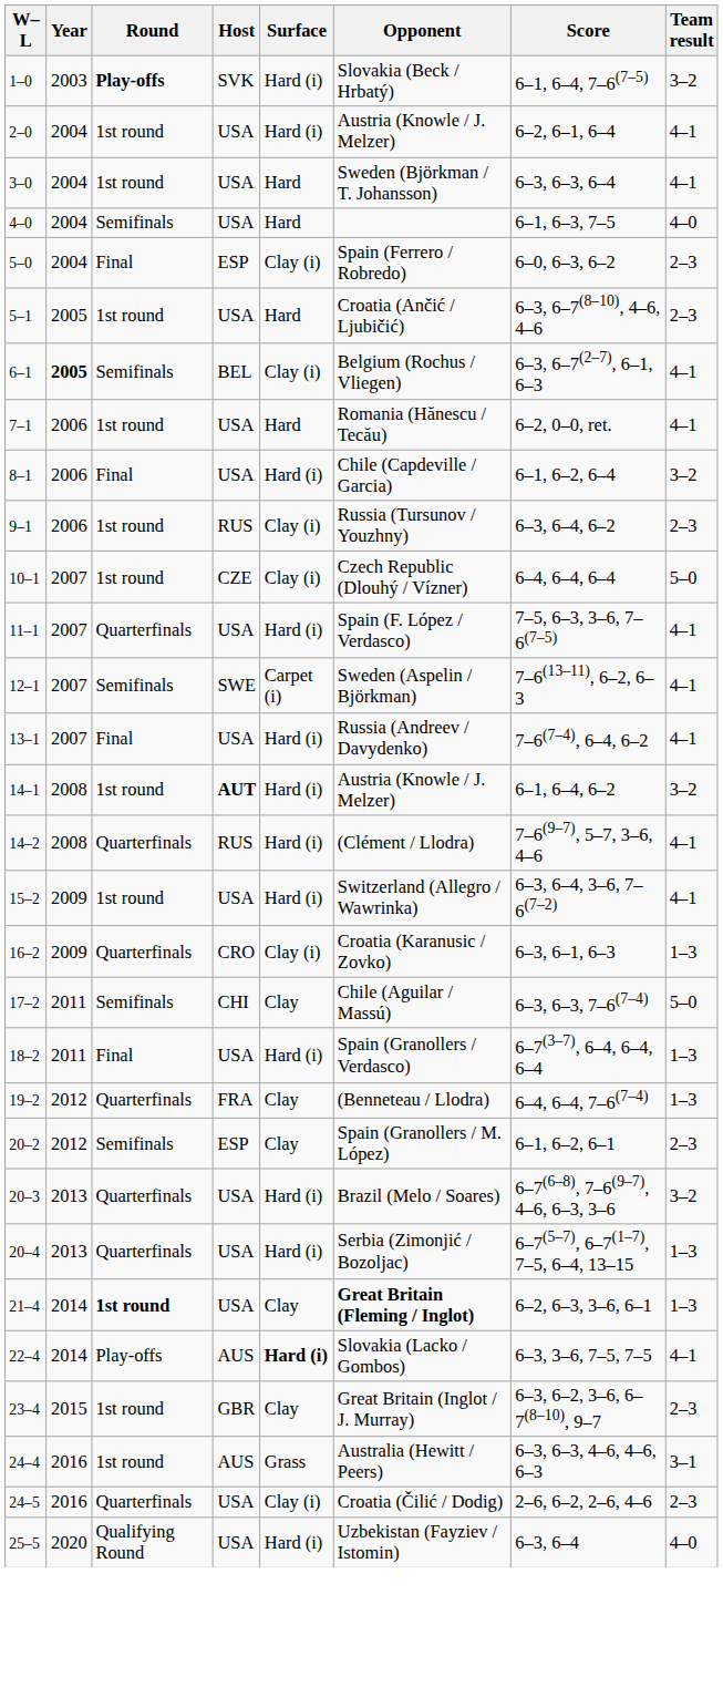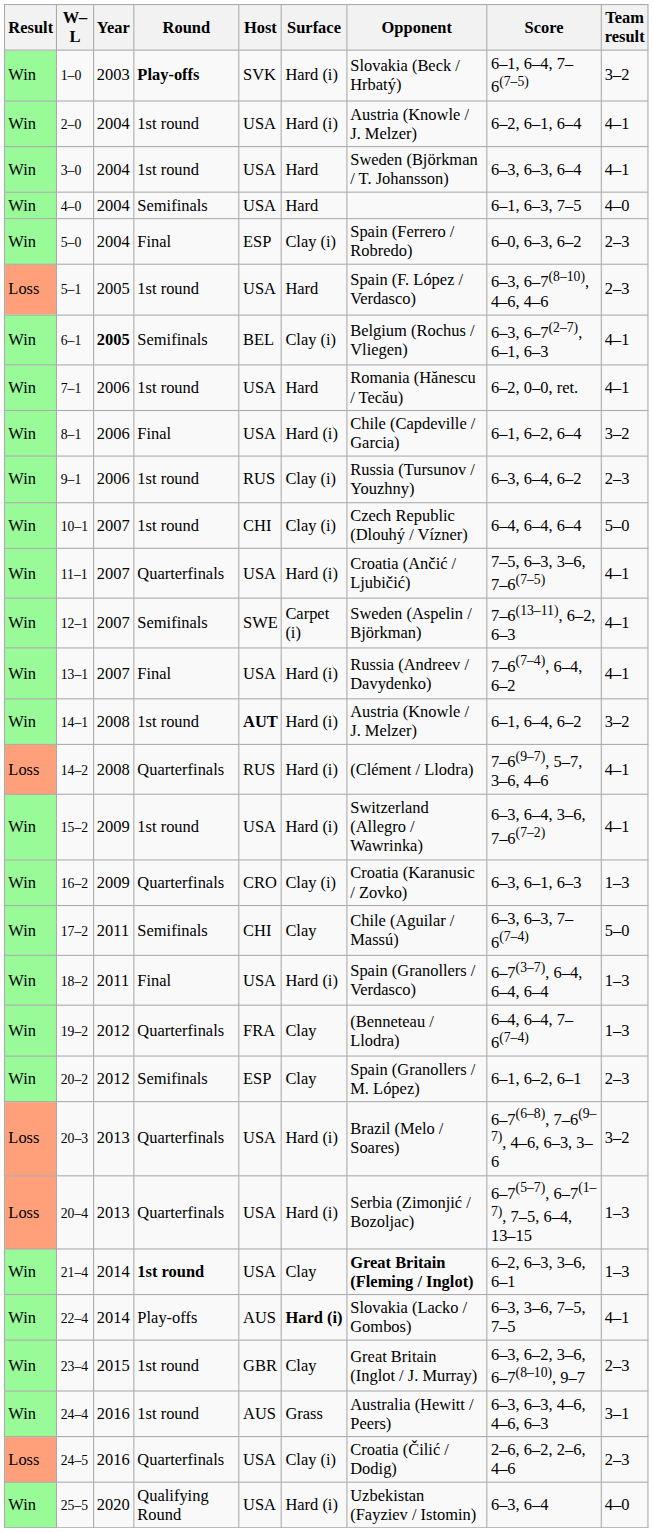 <table class="sortable wikitable" style=font-size:97%>
 <tr>
+<th>Result</th>
 <th class="unsortable">W–L</th>
 <th>Year</th>
 <th>Round</th>
 <th>Host</th>
 <th>Surface</th>
 <th>Opponent</th>
 <th class="unsortable">Score</th>
 <th>Team<br>result</th>
 </tr>
 <tr>
+<td bgcolor=98FB98>Win</td>
 <td><small>1–0</small></td>
 <td>2003</td>
 <td><strong>Play-offs</strong></td>
 <td>SVK</td>
 <td>Hard (i)</td>
 <td> Slovakia (Beck / Hrbatý)</td>
 <td>6–1, 6–4, 7–6<sup>(7–5)</sup></td>
 <td>3–2</td>
 </tr>
 <tr>
+<td bgcolor=98FB98>Win</td>
 <td><small>2–0</small></td>
 <td>2004</td>
 <td>1st round</td>
 <td>USA</td>
 <td>Hard (i)</td>
 <td> Austria (Knowle / J. Melzer)</td>
 <td>6–2, 6–1, 6–4</td>
 <td>4–1</td>
 </tr>
 <tr>
+<td bgcolor=98FB98>Win</td>
 <td><small>3–0</small></td>
 <td>2004</td>
 <td>1st round</td>
 <td>USA</td>
 <td>Hard</td>
 <td> Sweden (Björkman / T. Johansson)</td>
 <td>6–3, 6–3, 6–4</td>
 <td>4–1</td>
 </tr>
 <tr>
+<td bgcolor=98FB98>Win</td>
 <td><small>4–0</small></td>
 <td>2004</td>
 <td>Semifinals</td>
 <td>USA</td>
 <td>Hard</td>
 <td></td>
 <td>6–1, 6–3, 7–5</td>
 <td>4–0</td>
 </tr>
 <tr>
+<td bgcolor=98FB98>Win</td>
 <td><small>5–0</small></td>
 <td>2004</td>
 <td>Final</td>
 <td>ESP</td>
 <td>Clay (i)</td>
 <td> Spain (Ferrero / Robredo)</td>
 <td>6–0, 6–3, 6–2</td>
 <td>2–3</td>
 </tr>
 <tr>
+<td bgcolor=FFA07A>Loss</td>
 <td><small>5–1</small></td>
 <td>2005</td>
 <td>1st round</td>
 <td>USA</td>
 <td>Hard</td>
-<td> Croatia (Ančić / Ljubičić)</td>
+<td> Spain (F. López / Verdasco)</td>
 <td>6–3, 6–7<sup>(8–10)</sup>, 4–6, 4–6</td>
 <td>2–3</td>
 </tr>
 <tr>
+<td bgcolor=98FB98>Win</td>
 <td><small>6–1</small></td>
 <td><strong>2005</strong></td>
 <td>Semifinals</td>
 <td>BEL</td>
 <td>Clay (i)</td>
 <td> Belgium (Rochus / Vliegen)</td>
 <td>6–3, 6–7<sup>(2–7)</sup>, 6–1, 6–3</td>
 <td>4–1</td>
 </tr>
 <tr>
+<td bgcolor=98FB98>Win</td>
 <td><small>7–1</small></td>
 <td>2006</td>
 <td>1st round</td>
 <td>USA</td>
 <td>Hard</td>
 <td> Romania (Hănescu / Tecău)</td>
 <td>6–2, 0–0, ret.</td>
 <td>4–1</td>
 </tr>
 <tr>
+<td bgcolor=98FB98>Win</td>
 <td><small>8–1</small></td>
 <td>2006</td>
 <td>Final</td>
 <td>USA</td>
 <td>Hard (i)</td>
 <td> Chile (Capdeville / Garcia)</td>
 <td>6–1, 6–2, 6–4</td>
 <td>3–2</td>
 </tr>
 <tr>
+<td bgcolor=98FB98>Win</td>
 <td><small>9–1</small></td>
 <td>2006</td>
 <td>1st round</td>
 <td>RUS</td>
 <td>Clay (i)</td>
 <td> Russia (Tursunov / Youzhny)</td>
 <td>6–3, 6–4, 6–2</td>
 <td>2–3</td>
 </tr>
 <tr>
+<td bgcolor=98FB98>Win</td>
 <td><small>10–1</small></td>
 <td>2007</td>
 <td>1st round</td>
-<td>CZE</td>
+<td>CHI</td>
 <td>Clay (i)</td>
 <td> Czech Republic (Dlouhý / Vízner)</td>
 <td>6–4, 6–4, 6–4</td>
 <td>5–0</td>
 </tr>
 <tr>
+<td bgcolor=98FB98>Win</td>
 <td><small>11–1</small></td>
 <td>2007</td>
 <td>Quarterfinals</td>
 <td>USA</td>
 <td>Hard (i)</td>
-<td> Spain (F. López / Verdasco)</td>
+<td> Croatia (Ančić / Ljubičić)</td>
 <td>7–5, 6–3, 3–6, 7–6<sup>(7–5)</sup></td>
 <td>4–1</td>
 </tr>
 <tr>
+<td bgcolor=98FB98>Win</td>
 <td><small>12–1</small></td>
 <td>2007</td>
 <td>Semifinals</td>
 <td>SWE</td>
 <td>Carpet (i)</td>
 <td> Sweden (Aspelin / Björkman)</td>
 <td>7–6<sup>(13–11)</sup>, 6–2, 6–3</td>
 <td>4–1</td>
 </tr>
 <tr>
+<td bgcolor=98FB98>Win</td>
 <td><small>13–1</small></td>
 <td>2007</td>
 <td>Final</td>
 <td>USA</td>
 <td>Hard (i)</td>
 <td> Russia (Andreev / Davydenko)</td>
 <td>7–6<sup>(7–4)</sup>, 6–4, 6–2</td>
 <td>4–1</td>
 </tr>
 <tr>
+<td bgcolor=98FB98>Win</td>
 <td><small>14–1</small></td>
 <td>2008</td>
 <td>1st round</td>
 <td><strong>AUT</strong></td>
 <td>Hard (i)</td>
 <td> Austria (Knowle / J. Melzer)</td>
 <td>6–1, 6–4, 6–2</td>
 <td>3–2</td>
 </tr>
 <tr>
+<td bgcolor=FFA07A>Loss</td>
 <td><small>14–2</small></td>
 <td>2008</td>
 <td>Quarterfinals</td>
 <td>RUS</td>
 <td>Hard (i)</td>
 <td> (Clément / Llodra)</td>
 <td>7–6<sup>(9–7)</sup>, 5–7, 3–6, 4–6</td>
 <td>4–1</td>
 </tr>
 <tr>
+<td bgcolor=98FB98>Win</td>
 <td><small>15–2</small></td>
 <td>2009</td>
 <td>1st round</td>
 <td>USA</td>
 <td>Hard (i)</td>
 <td> Switzerland (Allegro / Wawrinka)</td>
 <td>6–3, 6–4, 3–6, 7–6<sup>(7–2)</sup></td>
 <td>4–1</td>
 </tr>
 <tr>
+<td bgcolor=98FB98>Win</td>
 <td><small>16–2</small></td>
 <td>2009</td>
 <td>Quarterfinals</td>
 <td>CRO</td>
 <td>Clay (i)</td>
 <td> Croatia (Karanusic / Zovko)</td>
 <td>6–3, 6–1, 6–3</td>
 <td>1–3</td>
 </tr>
 <tr>
+<td bgcolor=98FB98>Win</td>
 <td><small>17–2</small></td>
 <td>2011</td>
 <td>Semifinals</td>
 <td>CHI</td>
 <td>Clay</td>
 <td> Chile (Aguilar / Massú)</td>
 <td>6–3, 6–3, 7–6<sup>(7–4)</sup></td>
 <td>5–0</td>
 </tr>
 <tr>
+<td bgcolor=98FB98>Win</td>
 <td><small>18–2</small></td>
 <td>2011</td>
 <td>Final</td>
 <td>USA</td>
 <td>Hard (i)</td>
 <td> Spain (Granollers / Verdasco)</td>
 <td>6–7<sup>(3–7)</sup>, 6–4, 6–4, 6–4</td>
 <td>1–3</td>
 </tr>
 <tr>
+<td bgcolor=98FB98>Win</td>
 <td><small>19–2</small></td>
 <td>2012</td>
 <td>Quarterfinals</td>
 <td>FRA</td>
 <td>Clay</td>
 <td> (Benneteau / Llodra)</td>
 <td>6–4, 6–4, 7–6<sup>(7–4)</sup></td>
 <td>1–3</td>
 </tr>
 <tr>
+<td bgcolor=98FB98>Win</td>
 <td><small>20–2</small></td>
 <td>2012</td>
 <td>Semifinals</td>
 <td>ESP</td>
 <td>Clay</td>
 <td> Spain (Granollers / M. López)</td>
 <td>6–1, 6–2, 6–1</td>
 <td>2–3</td>
 </tr>
 <tr>
+<td bgcolor=FFA07A>Loss</td>
 <td><small>20–3</small></td>
 <td>2013</td>
 <td>Quarterfinals</td>
 <td>USA</td>
 <td>Hard (i)</td>
 <td> Brazil (Melo / Soares)</td>
 <td>6–7<sup>(6–8)</sup>, 7–6<sup>(9–7)</sup>, 4–6, 6–3, 3–6</td>
 <td>3–2</td>
 </tr>
 <tr>
+<td bgcolor=FFA07A>Loss</td>
 <td><small>20–4</small></td>
 <td>2013</td>
 <td>Quarterfinals</td>
 <td>USA</td>
 <td>Hard (i)</td>
 <td> Serbia (Zimonjić / Bozoljac)</td>
 <td>6–7<sup>(5–7)</sup>, 6–7<sup>(1–7)</sup>, 7–5, 6–4, 13–15</td>
 <td>1–3</td>
 </tr>
 <tr>
+<td bgcolor=98FB98>Win</td>
 <td><small>21–4</small></td>
 <td>2014</td>
 <td><strong>1st round</strong></td>
 <td>USA</td>
 <td>Clay</td>
 <td><strong> Great Britain (Fleming / Inglot)</strong></td>
 <td>6–2, 6–3, 3–6, 6–1</td>
 <td>1–3</td>
 </tr>
 <tr>
+<td bgcolor=98FB98>Win</td>
 <td><small>22–4</small></td>
 <td>2014</td>
 <td>Play-offs</td>
 <td>AUS</td>
 <td><strong>Hard (i)</strong></td>
 <td> Slovakia (Lacko / Gombos)</td>
 <td>6–3, 3–6, 7–5, 7–5</td>
 <td>4–1</td>
 </tr>
 <tr>
+<td bgcolor=98FB98>Win</td>
 <td><small>23–4</small></td>
 <td>2015</td>
 <td>1st round</td>
 <td>GBR</td>
 <td>Clay</td>
 <td> Great Britain (Inglot / J. Murray)</td>
 <td>6–3, 6–2, 3–6, 6–7<sup>(8–10)</sup>, 9–7</td>
 <td>2–3</td>
 </tr>
 <tr>
+<td bgcolor=98FB98>Win</td>
 <td><small>24–4</small></td>
 <td>2016</td>
 <td>1st round</td>
 <td>AUS</td>
 <td>Grass</td>
 <td> Australia (Hewitt / Peers)</td>
 <td>6–3, 6–3, 4–6, 4–6, 6–3</td>
 <td>3–1</td>
 </tr>
 <tr>
+<td bgcolor=FFA07A>Loss</td>
 <td><small>24–5</small></td>
 <td>2016</td>
 <td>Quarterfinals</td>
 <td>USA</td>
 <td>Clay (i)</td>
 <td> Croatia (Čilić / Dodig)</td>
 <td>2–6, 6–2, 2–6, 4–6</td>
 <td>2–3</td>
 </tr>
 <tr>
+<td bgcolor=98FB98>Win</td>
 <td><small>25–5</small></td>
 <td>2020</td>
 <td>Qualifying Round</td>
 <td>USA</td>
 <td>Hard (i)</td>
 <td> Uzbekistan (Fayziev / Istomin)</td>
 <td>6–3, 6–4</td>
 <td>4–0</td>
 </tr>
 </table>
